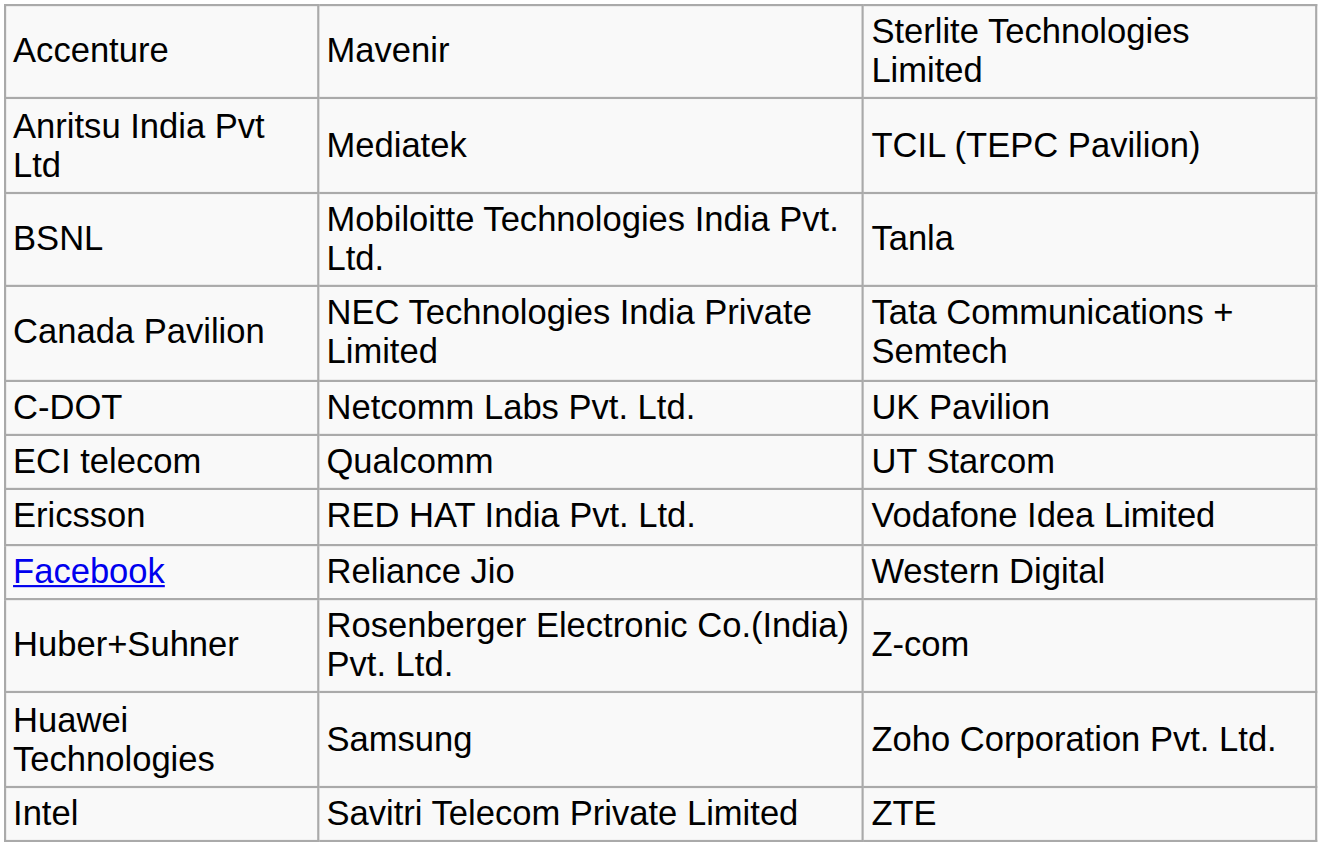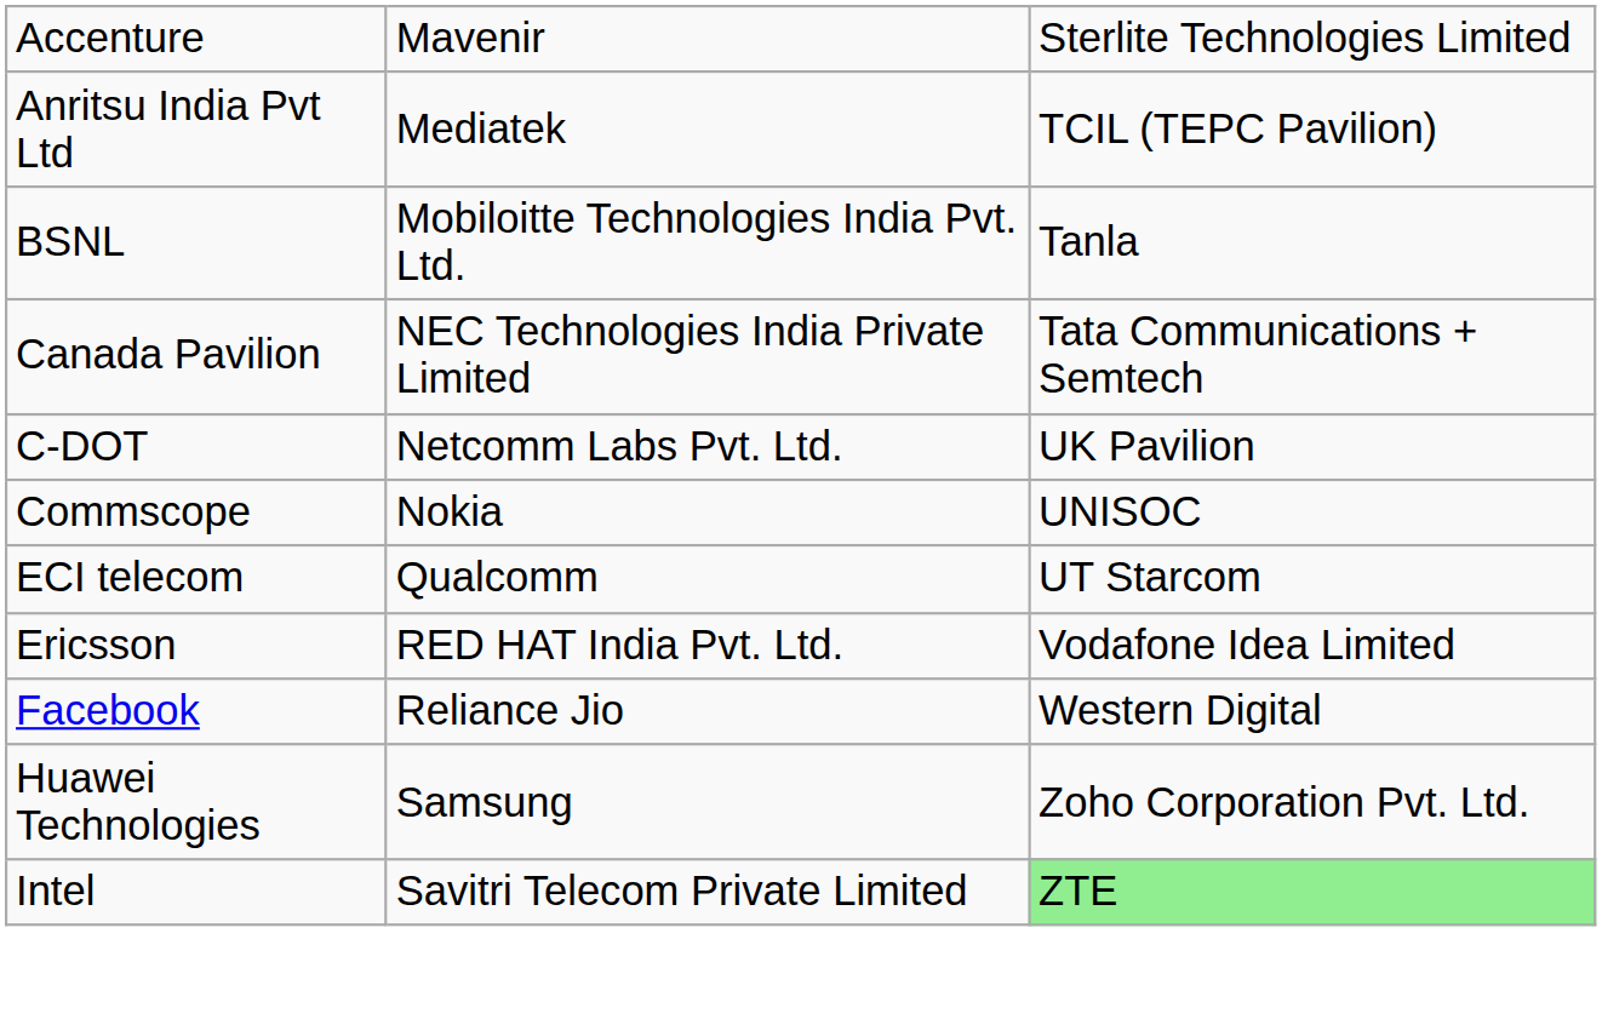 <table class="wikitable">
 <tr>
 <td>Accenture</td>
 <td>Mavenir</td>
 <td>Sterlite  Technologies Limited</td>
 </tr>
 <tr>
 <td>Anritsu India Pvt Ltd</td>
 <td>Mediatek</td>
 <td>TCIL (TEPC  Pavilion)</td>
 </tr>
 <tr>
 <td>BSNL</td>
 <td>Mobiloitte  Technologies India Pvt. Ltd.</td>
 <td>Tanla</td>
 </tr>
 <tr>
 <td>Canada Pavilion</td>
 <td>NEC Technologies  India Private Limited</td>
 <td>Tata   Communications + Semtech</td>
 </tr>
 <tr>
 <td>C-DOT</td>
 <td>Netcomm Labs Pvt.  Ltd.</td>
 <td>UK Pavilion</td>
 </tr>
 <tr>
+<td>Commscope</td>
+<td>Nokia</td>
+<td>UNISOC</td>
+</tr>
+<tr>
 <td>ECI telecom</td>
 <td>Qualcomm</td>
 <td>UT Starcom</td>
 </tr>
 <tr>
 <td>Ericsson</td>
 <td>RED HAT India Pvt.  Ltd.  </td>
 <td>Vodafone  Idea Limited</td>
 </tr>
 <tr>
 <td><a href='#'>Facebook</a></td>
 <td>Reliance Jio</td>
 <td>Western  Digital</td>
 </tr>
 <tr>
-<td>Huber+Suhner</td>
-<td>Rosenberger  Electronic Co.(India) Pvt. Ltd.</td>
-<td>Z-com</td>
-</tr>
-<tr>
 <td>Huawei Technologies</td>
 <td>Samsung</td>
 <td>Zoho  Corporation Pvt. Ltd.</td>
 </tr>
 <tr>
 <td>Intel</td>
 <td>Savitri  Telecom Private Limited</td>
-<td>ZTE</td>
+<td style="background: lightgreen;">ZTE</td>
 </tr>
 </table>
